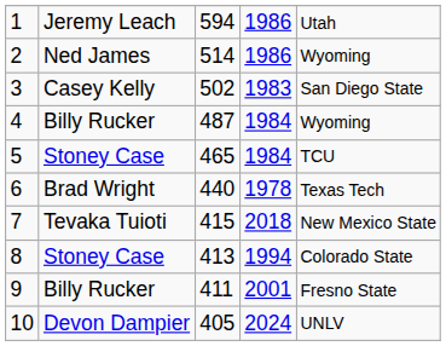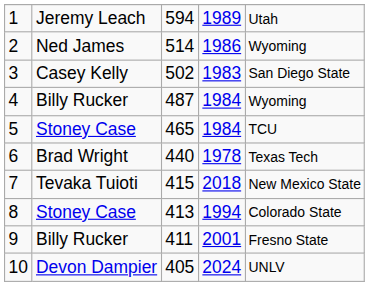 <table class="wikitable">
 <tr>
 </tr>
 <tr>
 <td>1</td>
 <td>Jeremy Leach</td>
 <td><abbr>594</abbr></td>
-<td><a href='#'>1986</a></td>
+<td><a href='#'>1989</a></td>
 <td style="font-size:80%;">Utah</td>
 </tr>
 <tr>
 <td>2</td>
 <td>Ned James</td>
 <td><abbr>514</abbr></td>
 <td><a href='#'>1986</a></td>
 <td style="font-size:80%;">Wyoming</td>
 </tr>
 <tr>
 <td>3</td>
 <td>Casey Kelly</td>
 <td><abbr>502</abbr></td>
 <td><a href='#'>1983</a></td>
 <td style="font-size:80%;">San Diego State</td>
 </tr>
 <tr>
 <td>4</td>
 <td>Billy Rucker</td>
 <td><abbr>487</abbr></td>
 <td><a href='#'>1984</a></td>
 <td style="font-size:80%;">Wyoming</td>
 </tr>
 <tr>
 <td>5</td>
 <td><a href='#'>Stoney Case</a></td>
 <td><abbr>465</abbr></td>
 <td><a href='#'>1984</a></td>
 <td style="font-size:80%;">TCU</td>
 </tr>
 <tr>
 <td>6</td>
 <td>Brad Wright</td>
 <td><abbr>440</abbr></td>
 <td><a href='#'>1978</a></td>
 <td style="font-size:80%;">Texas Tech</td>
 </tr>
 <tr>
 <td>7</td>
 <td>Tevaka Tuioti</td>
 <td><abbr>415</abbr></td>
 <td><a href='#'>2018</a></td>
 <td style="font-size:80%;">New Mexico State</td>
 </tr>
 <tr>
 <td>8</td>
 <td><a href='#'>Stoney Case</a></td>
 <td><abbr>413</abbr></td>
 <td><a href='#'>1994</a></td>
 <td style="font-size:80%;">Colorado State</td>
 </tr>
 <tr>
 <td>9</td>
 <td>Billy Rucker</td>
 <td><abbr>411</abbr></td>
 <td><a href='#'>2001</a></td>
 <td style="font-size:80%;">Fresno State</td>
 </tr>
 <tr>
 <td>10</td>
 <td><a href='#'>Devon Dampier</a></td>
 <td><abbr>405</abbr></td>
 <td><a href='#'>2024</a></td>
 <td style="font-size:80%;">UNLV</td>
 </tr>
 </table>
